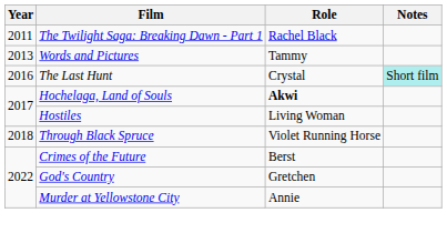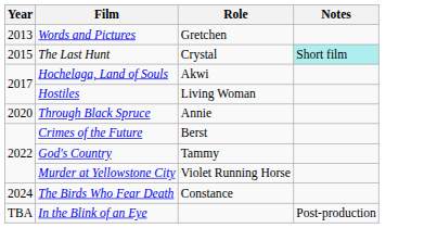 <table class="wikitable sortable">
 <tr>
 <th>Year</th>
 <th>Film</th>
 <th>Role</th>
 <th class="unsortable">Notes</th>
 </tr>
 <tr>
-<td>2011</td>
-<td data-sort-value="Twilight Saga: Breaking Dawn - Part 1, The"><em><a href='#'>The Twilight Saga: Breaking Dawn - Part 1</a></em></td>
-<td><a href='#'>Rachel Black</a></td>
+<td>2013</td>
+<td><em><a href='#'>Words and Pictures</a></em></td>
+<td>Gretchen</td>
 <td></td>
 </tr>
 <tr>
-<td>2013</td>
-<td><em><a href='#'>Words and Pictures</a></em></td>
-<td>Tammy</td>
-<td></td>
-</tr>
-<tr>
-<td>2016</td>
+<td>2015</td>
 <td data-sort-value="Last Hunt, The"><em>The Last Hunt</em></td>
 <td>Crystal</td>
 <td style="background: paleturquoise;">Short film</td>
 </tr>
 <tr>
 <td rowspan=2>2017</td>
 <td><em><a href='#'>Hochelaga, Land of Souls</a></em></td>
-<td><strong>Akwi</strong></td>
+<td>Akwi</td>
 <td></td>
 </tr>
 <tr>
 <td><em><a href='#'>Hostiles</a></em></td>
 <td>Living Woman</td>
 <td></td>
 </tr>
 <tr>
-<td>2018</td>
+<td>2020</td>
 <td><em><a href='#'>Through Black Spruce</a></em></td>
-<td>Violet Running Horse</td>
+<td>Annie</td>
 <td></td>
 </tr>
 <tr>
 <td rowspan=3>2022</td>
 <td><em><a href='#'>Crimes of the Future</a></em></td>
 <td>Berst</td>
 <td></td>
 </tr>
 <tr>
 <td><em><a href='#'>God's Country</a></em></td>
-<td>Gretchen</td>
+<td>Tammy</td>
 <td></td>
 </tr>
 <tr>
 <td><em><a href='#'>Murder at Yellowstone City</a></em></td>
-<td>Annie</td>
+<td>Violet Running Horse</td>
 <td></td>
 </tr>
+<tr>
+<td>2024</td>
+<td data-sort-value="Birds Who Fear Death, The"><em><a href='#'>The Birds Who Fear Death</a></em></td>
+<td>Constance</td>
+<td></td>
+</tr>
+<tr>
+<td>TBA</td>
+<td><em><a href='#'>In the Blink of an Eye</a></em></td>
+<td></td>
+<td>Post-production</td>
+</tr>
 </table>
